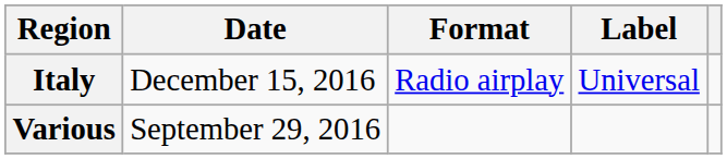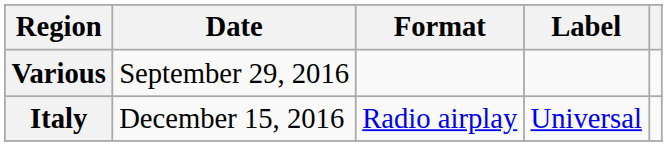 <table class="wikitable plainrowheaders">
 <tr>
 <th scope="col">Region</th>
 <th scope="col">Date</th>
 <th scope="col">Format</th>
 <th scope="col">Label</th>
 <th scope="col"></th>
 </tr>
 <tr>
+<th scope="row">Various</th>
+<td>September 29, 2016</td>
+<td></td>
+<td></td>
+<td style="text-align:center"></td>
+</tr>
+<tr>
 <th scope="row">Italy</th>
 <td>December 15, 2016</td>
 <td><a href='#'>Radio airplay</a></td>
 <td><a href='#'>Universal</a></td>
 <td style="text-align:center"></td>
 </tr>
-<tr>
-<th scope="row">Various</th>
-<td>September 29, 2016</td>
-<td></td>
-<td></td>
-<td style="text-align:center"></td>
-</tr>
 </table>
